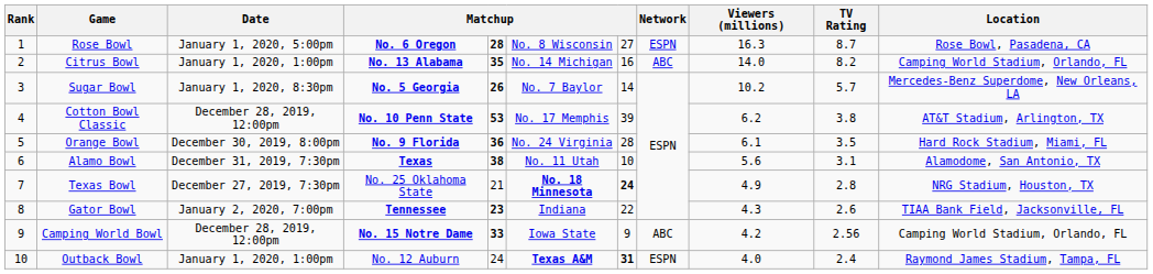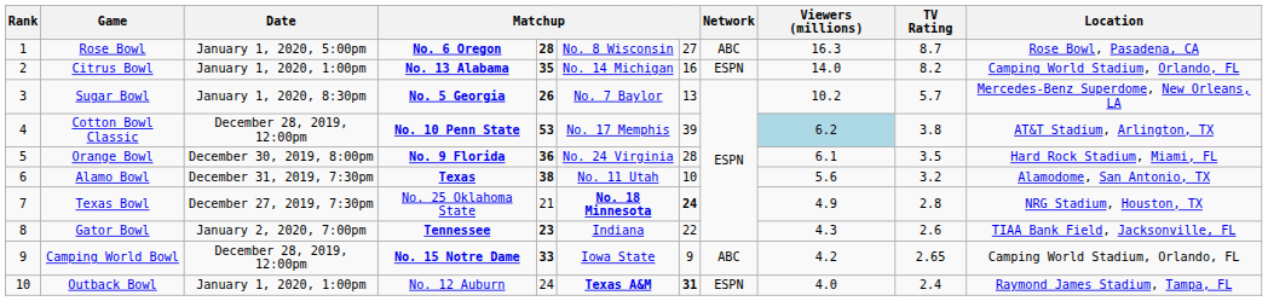 <table class="wikitable" style="font-size: 94%; text-align:center">
 <tr>
 <th>Rank</th>
 <th>Game</th>
 <th>Date</th>
 <th colspan=4>Matchup</th>
 <th>Network</th>
 <th>Viewers (millions)</th>
 <th>TV Rating</th>
 <th>Location</th>
 </tr>
 <tr>
 <td>1</td>
 <td><a href='#'>Rose Bowl</a></td>
 <td>January 1, 2020, 5:00pm</td>
 <td><strong><a href='#'>No. 6 Oregon</a></strong></td>
 <td><strong>28</strong></td>
 <td><a href='#'>No. 8 Wisconsin</a></td>
 <td>27</td>
-<td><a href='#'>ESPN</a></td>
+<td>ABC</td>
 <td>16.3</td>
 <td>8.7</td>
 <td><a href='#'>Rose Bowl</a>, <a href='#'>Pasadena, CA</a></td>
 </tr>
 <tr>
 <td>2</td>
 <td><a href='#'>Citrus Bowl</a></td>
 <td>January 1, 2020, 1:00pm</td>
 <td><strong><a href='#'>No. 13 Alabama</a></strong></td>
 <td><strong>35</strong></td>
 <td><a href='#'>No. 14 Michigan</a></td>
 <td>16</td>
-<td><a href='#'>ABC</a></td>
+<td>ESPN</td>
 <td>14.0</td>
 <td>8.2</td>
 <td><a href='#'>Camping World Stadium</a>, <a href='#'>Orlando, FL</a></td>
 </tr>
 <tr>
 <td>3</td>
 <td><a href='#'>Sugar Bowl</a></td>
 <td>January 1, 2020, 8:30pm</td>
 <td><strong><a href='#'>No. 5 Georgia</a></strong></td>
 <td><strong>26</strong></td>
 <td><a href='#'>No. 7 Baylor</a></td>
-<td>14</td>
+<td>13</td>
 <td rowspan="6">ESPN</td>
 <td>10.2</td>
 <td>5.7</td>
 <td><a href='#'>Mercedes-Benz Superdome</a>, <a href='#'>New Orleans, LA</a></td>
 </tr>
 <tr>
 <td>4</td>
 <td><a href='#'>Cotton Bowl Classic</a></td>
 <td>December 28, 2019, 12:00pm</td>
 <td><strong><a href='#'>No. 10 Penn State</a></strong></td>
 <td><strong>53</strong></td>
 <td><a href='#'>No. 17 Memphis</a></td>
 <td>39</td>
-<td>6.2</td>
+<td style="background: lightblue;">6.2</td>
 <td>3.8</td>
 <td><a href='#'>AT&T Stadium</a>, <a href='#'>Arlington, TX</a></td>
 </tr>
 <tr>
 <td>5</td>
 <td><a href='#'>Orange Bowl</a></td>
 <td>December 30, 2019, 8:00pm</td>
 <td><strong><a href='#'>No. 9 Florida</a></strong></td>
 <td><strong>36</strong></td>
 <td><a href='#'>No. 24 Virginia</a></td>
 <td>28</td>
 <td>6.1</td>
 <td>3.5</td>
 <td><a href='#'>Hard Rock Stadium</a>, <a href='#'>Miami, FL</a></td>
 </tr>
 <tr>
 <td>6</td>
 <td><a href='#'>Alamo Bowl</a></td>
 <td>December 31, 2019, 7:30pm</td>
 <td><strong><a href='#'>Texas</a></strong></td>
 <td><strong>38</strong></td>
 <td><a href='#'>No. 11 Utah</a></td>
 <td>10</td>
 <td>5.6</td>
-<td>3.1</td>
+<td>3.2</td>
 <td><a href='#'>Alamodome</a>, <a href='#'>San Antonio, TX</a></td>
 </tr>
 <tr>
 <td>7</td>
 <td><a href='#'>Texas Bowl</a></td>
 <td>December 27, 2019, 7:30pm</td>
 <td><a href='#'>No. 25 Oklahoma State</a></td>
 <td>21</td>
 <td><strong><a href='#'>No. 18 Minnesota</a></strong></td>
 <td><strong>24</strong></td>
 <td>4.9</td>
 <td>2.8</td>
 <td><a href='#'>NRG Stadium</a>, <a href='#'>Houston, TX</a></td>
 </tr>
 <tr>
 <td>8</td>
 <td><a href='#'>Gator Bowl</a></td>
 <td>January 2, 2020, 7:00pm</td>
 <td><strong><a href='#'>Tennessee</a></strong></td>
 <td><strong>23</strong></td>
 <td><a href='#'>Indiana</a></td>
 <td>22</td>
 <td>4.3</td>
 <td>2.6</td>
 <td><a href='#'>TIAA Bank Field</a>, <a href='#'>Jacksonville, FL</a></td>
 </tr>
 <tr>
 <td>9</td>
 <td><a href='#'>Camping World Bowl</a></td>
 <td>December 28, 2019, 12:00pm</td>
 <td><strong><a href='#'>No. 15 Notre Dame</a></strong></td>
 <td><strong>33</strong></td>
 <td><a href='#'>Iowa State</a></td>
 <td>9</td>
 <td>ABC</td>
 <td>4.2</td>
-<td>2.56</td>
+<td>2.65</td>
 <td>Camping World Stadium, Orlando, FL</td>
 </tr>
 <tr>
 <td>10</td>
 <td><a href='#'>Outback Bowl</a></td>
 <td>January 1, 2020, 1:00pm</td>
 <td><a href='#'>No. 12 Auburn</a></td>
 <td>24</td>
 <td><strong><a href='#'>Texas A&M</a></strong></td>
 <td><strong>31</strong></td>
 <td>ESPN</td>
 <td>4.0</td>
 <td>2.4</td>
 <td><a href='#'>Raymond James Stadium</a>, <a href='#'>Tampa, FL</a></td>
 </tr>
 </table>
